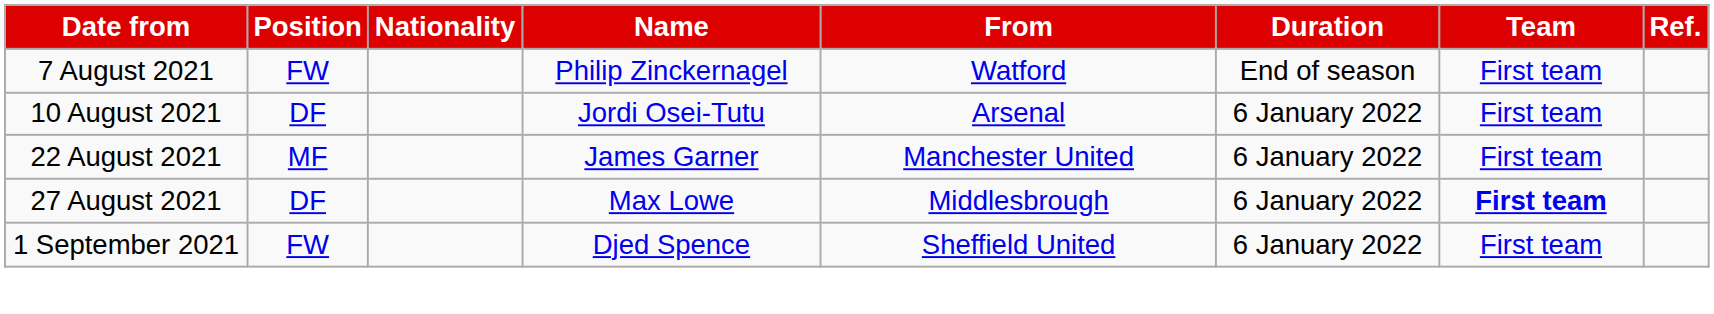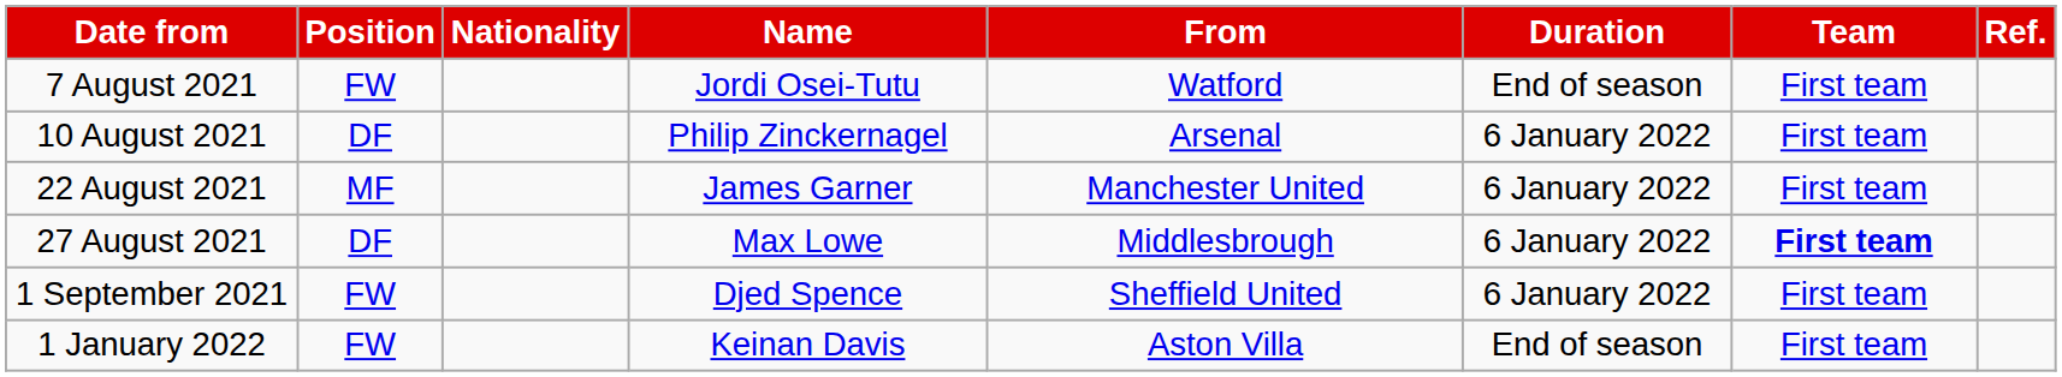 <table class="wikitable"  style="text-align:center; font-size:90%; ">
 <tr>
 <th style="background:#DD0000; color:#FFFFFF; width:120px;">Date from</th>
 <th style="background:#DD0000; color:#FFFFFF; width:50px;">Position</th>
 <th style="background:#DD0000; color:#FFFFFF; width:50px;">Nationality</th>
 <th style="background:#DD0000; color:#FFFFFF; width:150px;">Name</th>
 <th style="background:#DD0000; color:#FFFFFF; width:200px;">From</th>
 <th style="background:#DD0000; color:#FFFFFF; width:110px;">Duration</th>
 <th style="background:#DD0000; color:#FFFFFF; width:100px;">Team</th>
 <th style="background:#DD0000; color:#FFFFFF; width:25px;">Ref.</th>
 </tr>
 <tr>
 <td>7 August 2021</td>
 <td><a href='#'>FW</a></td>
 <td></td>
-<td><a href='#'>Philip Zinckernagel</a></td>
+<td><a href='#'>Jordi Osei-Tutu</a></td>
 <td> <a href='#'>Watford</a></td>
 <td>End of season</td>
 <td><a href='#'>First team</a></td>
 <td></td>
 </tr>
 <tr>
 <td>10 August 2021</td>
 <td><a href='#'>DF</a></td>
 <td></td>
-<td><a href='#'>Jordi Osei-Tutu</a></td>
+<td><a href='#'>Philip Zinckernagel</a></td>
 <td> <a href='#'>Arsenal</a></td>
 <td>6 January 2022</td>
 <td><a href='#'>First team</a></td>
 <td></td>
 </tr>
 <tr>
 <td>22 August 2021</td>
 <td><a href='#'>MF</a></td>
 <td></td>
 <td><a href='#'>James Garner</a></td>
 <td> <a href='#'>Manchester United</a></td>
 <td>6 January 2022</td>
 <td><a href='#'>First team</a></td>
 <td></td>
 </tr>
 <tr>
 <td>27 August 2021</td>
 <td><a href='#'>DF</a></td>
 <td></td>
 <td><a href='#'>Max Lowe</a></td>
 <td> <a href='#'>Middlesbrough</a></td>
 <td>6 January 2022</td>
 <td><strong><a href='#'>First team</a></strong></td>
 <td></td>
 </tr>
 <tr>
 <td>1 September 2021</td>
 <td><a href='#'>FW</a></td>
 <td></td>
 <td><a href='#'>Djed Spence</a></td>
 <td> <a href='#'>Sheffield United</a></td>
 <td>6 January 2022</td>
 <td><a href='#'>First team</a></td>
 <td></td>
 </tr>
+<tr>
+<td>1 January 2022</td>
+<td><a href='#'>FW</a></td>
+<td></td>
+<td><a href='#'>Keinan Davis</a></td>
+<td> <a href='#'>Aston Villa</a></td>
+<td>End of season</td>
+<td><a href='#'>First team</a></td>
+<td></td>
+</tr>
 </table>
